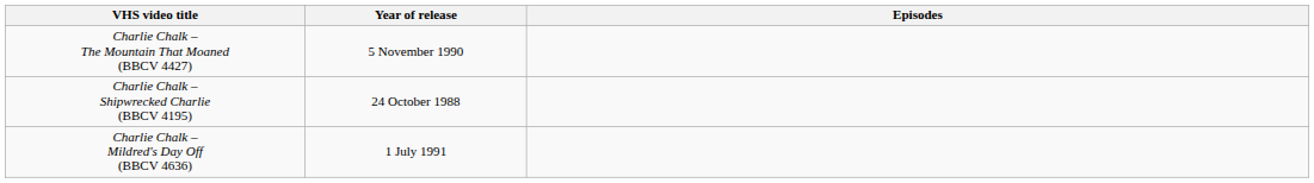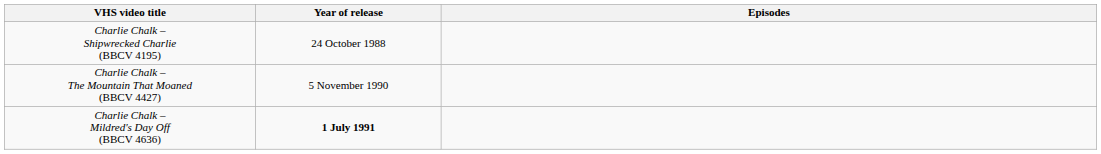 <table class="wikitable" style="text-align:center; width:100%;">
 <tr>
 <th style="width:23%;">VHS video title</th>
 <th style="width:17%">Year of release</th>
 <th>Episodes</th>
 </tr>
 <tr>
+<td align="center"><em>Charlie Chalk –<br>Shipwrecked Charlie</em><br>(BBCV 4195)</td>
+<td align="center">24 October 1988</td>
+<td align="center"></td>
+</tr>
+<tr>
 <td align="center"><em>Charlie Chalk –<br>The Mountain That Moaned</em><br>(BBCV 4427)</td>
 <td align="center">5 November 1990</td>
 <td align="center"></td>
 </tr>
 <tr>
-<td align="center"><em>Charlie Chalk –<br>Shipwrecked Charlie</em><br>(BBCV 4195)</td>
-<td align="center">24 October 1988</td>
-<td align="center"></td>
-</tr>
-<tr>
 <td align="center"><em>Charlie Chalk –<br>Mildred's Day Off</em><br>(BBCV 4636)</td>
-<td align="center">1 July 1991</td>
+<td align="center"><strong>1 July 1991</strong></td>
 <td align="center"></td>
 </tr>
 </table>
